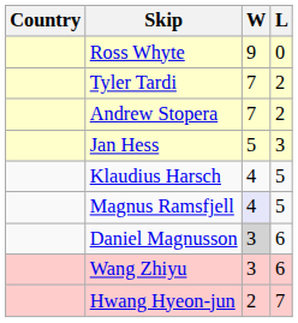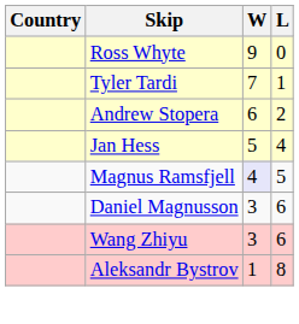 <table class=wikitable>
 <tr>
 <th>Country</th>
 <th>Skip</th>
 <th>W</th>
 <th>L</th>
 </tr>
 <tr style="background:#ffffcc">
 <td></td>
 <td><a href='#'>Ross Whyte</a></td>
 <td>9</td>
 <td>0</td>
 </tr>
 <tr style="background:#ffffcc">
 <td></td>
 <td><a href='#'>Tyler Tardi</a></td>
 <td>7</td>
-<td>2</td>
+<td>1</td>
 </tr>
 <tr style="background:#ffffcc">
 <td></td>
 <td><a href='#'>Andrew Stopera</a></td>
-<td>7</td>
+<td>6</td>
 <td>2</td>
 </tr>
 <tr style="background:#ffffcc">
 <td></td>
 <td><a href='#'>Jan Hess</a></td>
 <td>5</td>
-<td>3</td>
-</tr>
-<tr>
-<td></td>
-<td><a href='#'>Klaudius Harsch</a></td>
 <td>4</td>
-<td>5</td>
 </tr>
 <tr>
 <td></td>
 <td><a href='#'>Magnus Ramsfjell</a></td>
 <td style="background: lavender;">4</td>
 <td>5</td>
 </tr>
 <tr>
 <td></td>
 <td><a href='#'>Daniel Magnusson</a></td>
-<td style="background: lightgrey;">3</td>
+<td>3</td>
 <td>6</td>
 </tr>
 <tr style="background:#ffcccc">
 <td></td>
 <td><a href='#'>Wang Zhiyu</a></td>
 <td>3</td>
 <td>6</td>
 </tr>
 <tr style="background:#ffcccc">
 <td></td>
-<td><a href='#'>Hwang Hyeon-jun</a></td>
-<td>2</td>
-<td>7</td>
+<td><a href='#'>Aleksandr Bystrov</a></td>
+<td>1</td>
+<td>8</td>
 </tr>
 </table>
